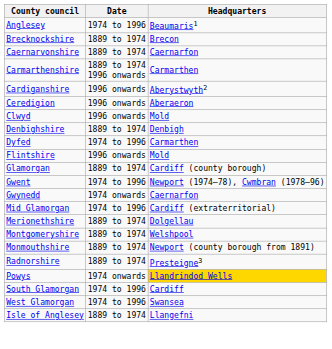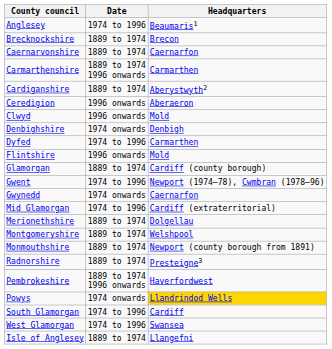 <table class="wikitable sortable">
 <tr>
 <th>County council</th>
 <th>Date</th>
 <th>Headquarters</th>
 </tr>
 <tr>
 <td><a href='#'>Anglesey</a></td>
 <td>1974 to 1996</td>
 <td><a href='#'>Beaumaris</a><sup>1</sup></td>
 </tr>
 <tr>
 <td><a href='#'>Brecknockshire</a></td>
 <td>1889 to 1974</td>
 <td><a href='#'>Brecon</a></td>
 </tr>
 <tr>
 <td><a href='#'>Caernarvonshire</a></td>
 <td>1889 to 1974</td>
 <td><a href='#'>Caernarfon</a></td>
 </tr>
 <tr>
 <td><a href='#'>Carmarthenshire</a></td>
 <td>1889 to 1974<br>1996 onwards</td>
 <td><a href='#'>Carmarthen</a></td>
 </tr>
 <tr>
 <td><a href='#'>Cardiganshire</a></td>
-<td>1996 onwards</td>
+<td>1889 to 1974</td>
 <td><a href='#'>Aberystwyth</a><sup>2</sup></td>
 </tr>
 <tr>
 <td><a href='#'>Ceredigion</a></td>
 <td>1996 onwards</td>
 <td><a href='#'>Aberaeron</a></td>
 </tr>
 <tr>
 <td><a href='#'>Clwyd</a></td>
 <td>1996 onwards</td>
 <td><a href='#'>Mold</a></td>
 </tr>
 <tr>
 <td><a href='#'>Denbighshire</a></td>
-<td>1889 to 1974</td>
+<td>1974 onwards</td>
 <td><a href='#'>Denbigh</a></td>
 </tr>
 <tr>
 <td><a href='#'>Dyfed</a></td>
 <td>1974 to 1996</td>
 <td><a href='#'>Carmarthen</a></td>
 </tr>
 <tr>
 <td><a href='#'>Flintshire</a></td>
 <td>1996 onwards</td>
 <td><a href='#'>Mold</a></td>
 </tr>
 <tr>
 <td><a href='#'>Glamorgan</a></td>
 <td>1889 to 1974</td>
 <td><a href='#'>Cardiff</a> (county borough)</td>
 </tr>
 <tr>
 <td><a href='#'>Gwent</a></td>
 <td>1974 to 1996</td>
 <td><a href='#'>Newport</a> (1974–78), <a href='#'>Cwmbran</a> (1978–96)</td>
 </tr>
 <tr>
 <td><a href='#'>Gwynedd</a></td>
 <td>1974 onwards</td>
 <td><a href='#'>Caernarfon</a></td>
 </tr>
 <tr>
 <td><a href='#'>Mid Glamorgan</a></td>
 <td>1974 to 1996</td>
 <td><a href='#'>Cardiff</a> (extraterritorial)</td>
 </tr>
 <tr>
 <td><a href='#'>Merionethshire</a></td>
 <td>1889 to 1974</td>
 <td><a href='#'>Dolgellau</a></td>
 </tr>
 <tr>
 <td><a href='#'>Montgomeryshire</a></td>
 <td>1889 to 1974</td>
 <td><a href='#'>Welshpool</a></td>
 </tr>
 <tr>
 <td><a href='#'>Monmouthshire</a></td>
 <td>1889 to 1974</td>
 <td><a href='#'>Newport</a> (county borough from 1891)</td>
 </tr>
 <tr>
 <td><a href='#'>Radnorshire</a></td>
 <td>1889 to 1974</td>
 <td><a href='#'>Presteigne</a><sup>3</sup></td>
 </tr>
 <tr>
+<td><a href='#'>Pembrokeshire</a></td>
+<td>1889 to 1974<br>1996 onwards</td>
+<td><a href='#'>Haverfordwest</a></td>
+</tr>
+<tr>
 <td><a href='#'>Powys</a></td>
 <td>1974 onwards</td>
 <td style="background: gold;"><a href='#'>Llandrindod Wells</a></td>
 </tr>
 <tr>
 <td><a href='#'>South Glamorgan</a></td>
 <td>1974 to 1996</td>
 <td><a href='#'>Cardiff</a></td>
 </tr>
 <tr>
 <td><a href='#'>West Glamorgan</a></td>
 <td>1974 to 1996</td>
 <td><a href='#'>Swansea</a></td>
 </tr>
 <tr>
 <td><a href='#'>Isle of Anglesey</a></td>
 <td>1889 to 1974</td>
 <td><a href='#'>Llangefni</a></td>
 </tr>
 </table>
